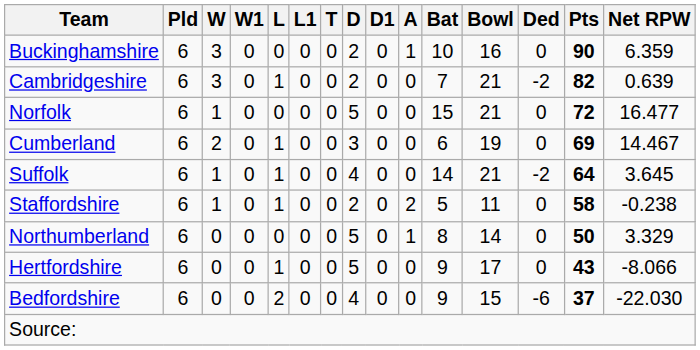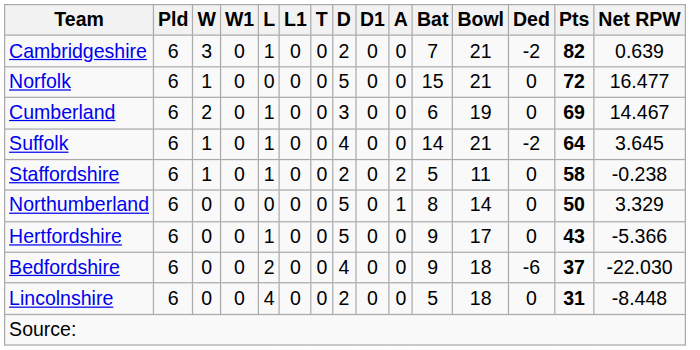 <table class="wikitable" style="text-align:center">
 <tr>
 <th>Team</th>
 <th>Pld</th>
 <th>W</th>
 <th>W1</th>
 <th>L</th>
 <th>L1</th>
 <th>T</th>
 <th>D</th>
 <th>D1</th>
 <th>A</th>
 <th>Bat</th>
 <th>Bowl</th>
 <th>Ded</th>
 <th>Pts</th>
 <th>Net RPW</th>
-</tr>
-<tr>
-<td align=left><a href='#'>Buckinghamshire</a></td>
-<td>6</td>
-<td>3</td>
-<td>0</td>
-<td>0</td>
-<td>0</td>
-<td>0</td>
-<td>2</td>
-<td>0</td>
-<td>1</td>
-<td>10</td>
-<td>16</td>
-<td>0</td>
-<td><strong>90</strong></td>
-<td>6.359</td>
 </tr>
 <tr>
 <td align=left><a href='#'>Cambridgeshire</a></td>
 <td>6</td>
 <td>3</td>
 <td>0</td>
 <td>1</td>
 <td>0</td>
 <td>0</td>
 <td>2</td>
 <td>0</td>
 <td>0</td>
 <td>7</td>
 <td>21</td>
 <td>-2</td>
 <td><strong>82</strong></td>
 <td>0.639</td>
 </tr>
 <tr>
 <td align=left><a href='#'>Norfolk</a></td>
 <td>6</td>
 <td>1</td>
 <td>0</td>
 <td>0</td>
 <td>0</td>
 <td>0</td>
 <td>5</td>
 <td>0</td>
 <td>0</td>
 <td>15</td>
 <td>21</td>
 <td>0</td>
 <td><strong>72</strong></td>
 <td>16.477</td>
 </tr>
 <tr>
 <td align=left><a href='#'>Cumberland</a></td>
 <td>6</td>
 <td>2</td>
 <td>0</td>
 <td>1</td>
 <td>0</td>
 <td>0</td>
 <td>3</td>
 <td>0</td>
 <td>0</td>
 <td>6</td>
 <td>19</td>
 <td>0</td>
 <td><strong>69</strong></td>
 <td>14.467</td>
 </tr>
 <tr>
 <td align=left><a href='#'>Suffolk</a></td>
 <td>6</td>
 <td>1</td>
 <td>0</td>
 <td>1</td>
 <td>0</td>
 <td>0</td>
 <td>4</td>
 <td>0</td>
 <td>0</td>
 <td>14</td>
 <td>21</td>
 <td>-2</td>
 <td><strong>64</strong></td>
 <td>3.645</td>
 </tr>
 <tr>
 <td align=left><a href='#'>Staffordshire</a></td>
 <td>6</td>
 <td>1</td>
 <td>0</td>
 <td>1</td>
 <td>0</td>
 <td>0</td>
 <td>2</td>
 <td>0</td>
 <td>2</td>
 <td>5</td>
 <td>11</td>
 <td>0</td>
 <td><strong>58</strong></td>
 <td>-0.238</td>
 </tr>
 <tr>
 <td align=left><a href='#'>Northumberland</a></td>
 <td>6</td>
 <td>0</td>
 <td>0</td>
 <td>0</td>
 <td>0</td>
 <td>0</td>
 <td>5</td>
 <td>0</td>
 <td>1</td>
 <td>8</td>
 <td>14</td>
 <td>0</td>
 <td><strong>50</strong></td>
 <td>3.329</td>
 </tr>
 <tr>
 <td align=left><a href='#'>Hertfordshire</a></td>
 <td>6</td>
 <td>0</td>
 <td>0</td>
 <td>1</td>
 <td>0</td>
 <td>0</td>
 <td>5</td>
 <td>0</td>
 <td>0</td>
 <td>9</td>
 <td>17</td>
 <td>0</td>
 <td><strong>43</strong></td>
-<td>-8.066</td>
+<td>-5.366</td>
 </tr>
 <tr>
 <td align=left><a href='#'>Bedfordshire</a></td>
 <td>6</td>
 <td>0</td>
 <td>0</td>
 <td>2</td>
 <td>0</td>
 <td>0</td>
 <td>4</td>
 <td>0</td>
 <td>0</td>
 <td>9</td>
-<td>15</td>
+<td>18</td>
 <td>-6</td>
 <td><strong>37</strong></td>
 <td>-22.030</td>
 </tr>
 <tr>
+<td align=left><a href='#'>Lincolnshire</a></td>
+<td>6</td>
+<td>0</td>
+<td>0</td>
+<td>4</td>
+<td>0</td>
+<td>0</td>
+<td>2</td>
+<td>0</td>
+<td>0</td>
+<td>5</td>
+<td>18</td>
+<td>0</td>
+<td><strong>31</strong></td>
+<td>-8.448</td>
+</tr>
+<tr>
 <td colspan=15 align="left">Source:</td>
 </tr>
 </table>
